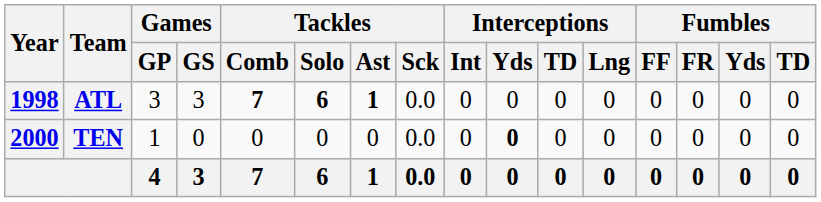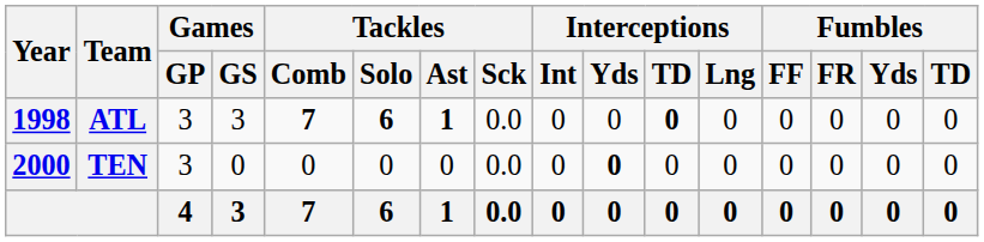 <table class="wikitable" style="text-align:center">
 <tr>
 <th rowspan="2">Year</th>
 <th rowspan="2">Team</th>
 <th colspan="2">Games</th>
 <th colspan="4">Tackles</th>
 <th colspan="4">Interceptions</th>
 <th colspan="4">Fumbles</th>
 </tr>
 <tr>
 <th>GP</th>
 <th>GS</th>
 <th>Comb</th>
 <th>Solo</th>
 <th>Ast</th>
 <th>Sck</th>
 <th>Int</th>
 <th>Yds</th>
 <th>TD</th>
 <th>Lng</th>
 <th>FF</th>
 <th>FR</th>
 <th>Yds</th>
 <th>TD</th>
 </tr>
 <tr>
 <th><a href='#'>1998</a></th>
 <th><a href='#'>ATL</a></th>
 <td>3</td>
 <td>3</td>
 <td><strong>7</strong></td>
 <td><strong>6</strong></td>
 <td><strong>1</strong></td>
 <td>0.0</td>
 <td>0</td>
 <td>0</td>
-<td>0</td>
+<td><strong>0</strong></td>
 <td>0</td>
 <td>0</td>
 <td>0</td>
 <td>0</td>
 <td>0</td>
 </tr>
 <tr>
 <th><a href='#'>2000</a></th>
 <th><a href='#'>TEN</a></th>
-<td>1</td>
+<td>3</td>
 <td>0</td>
 <td>0</td>
 <td>0</td>
 <td>0</td>
 <td>0.0</td>
 <td>0</td>
 <td><strong>0</strong></td>
 <td>0</td>
 <td>0</td>
 <td>0</td>
 <td>0</td>
 <td>0</td>
 <td>0</td>
 </tr>
 <tr>
 <th colspan="2"></th>
 <th>4</th>
 <th>3</th>
 <th>7</th>
 <th>6</th>
 <th>1</th>
 <th>0.0</th>
 <th>0</th>
 <th>0</th>
 <th>0</th>
 <th>0</th>
 <th>0</th>
 <th>0</th>
 <th>0</th>
 <th>0</th>
 </tr>
 </table>
